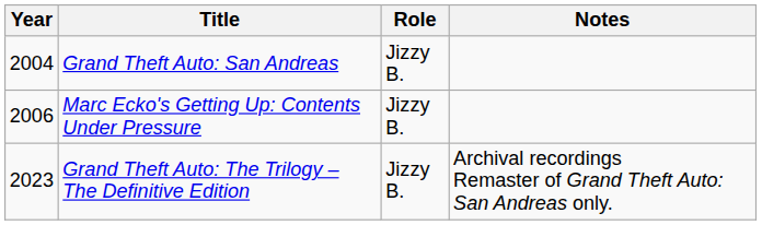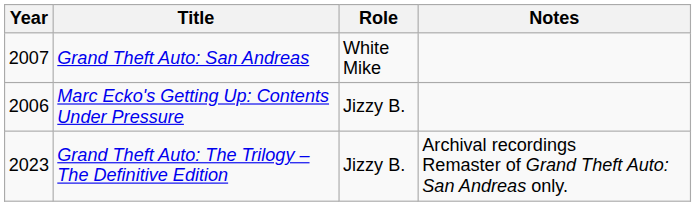 <table class="wikitable">
 <tr>
 <th>Year</th>
 <th>Title</th>
 <th>Role</th>
 <th>Notes</th>
 </tr>
 <tr>
-<td>2004</td>
+<td>2007</td>
 <td><em><a href='#'>Grand Theft Auto: San Andreas</a></em></td>
-<td>Jizzy B.</td>
+<td>White Mike</td>
 <td></td>
 </tr>
 <tr>
 <td>2006</td>
 <td><em><a href='#'>Marc Ecko's Getting Up: Contents Under Pressure</a></em></td>
 <td>Jizzy B.</td>
 <td></td>
 </tr>
 <tr>
 <td>2023</td>
 <td><em><a href='#'>Grand Theft Auto: The Trilogy – The Definitive Edition</a></em></td>
 <td>Jizzy B.</td>
 <td>Archival recordings<br>Remaster of <em>Grand Theft Auto: San Andreas</em> only.</td>
 </tr>
 </table>
